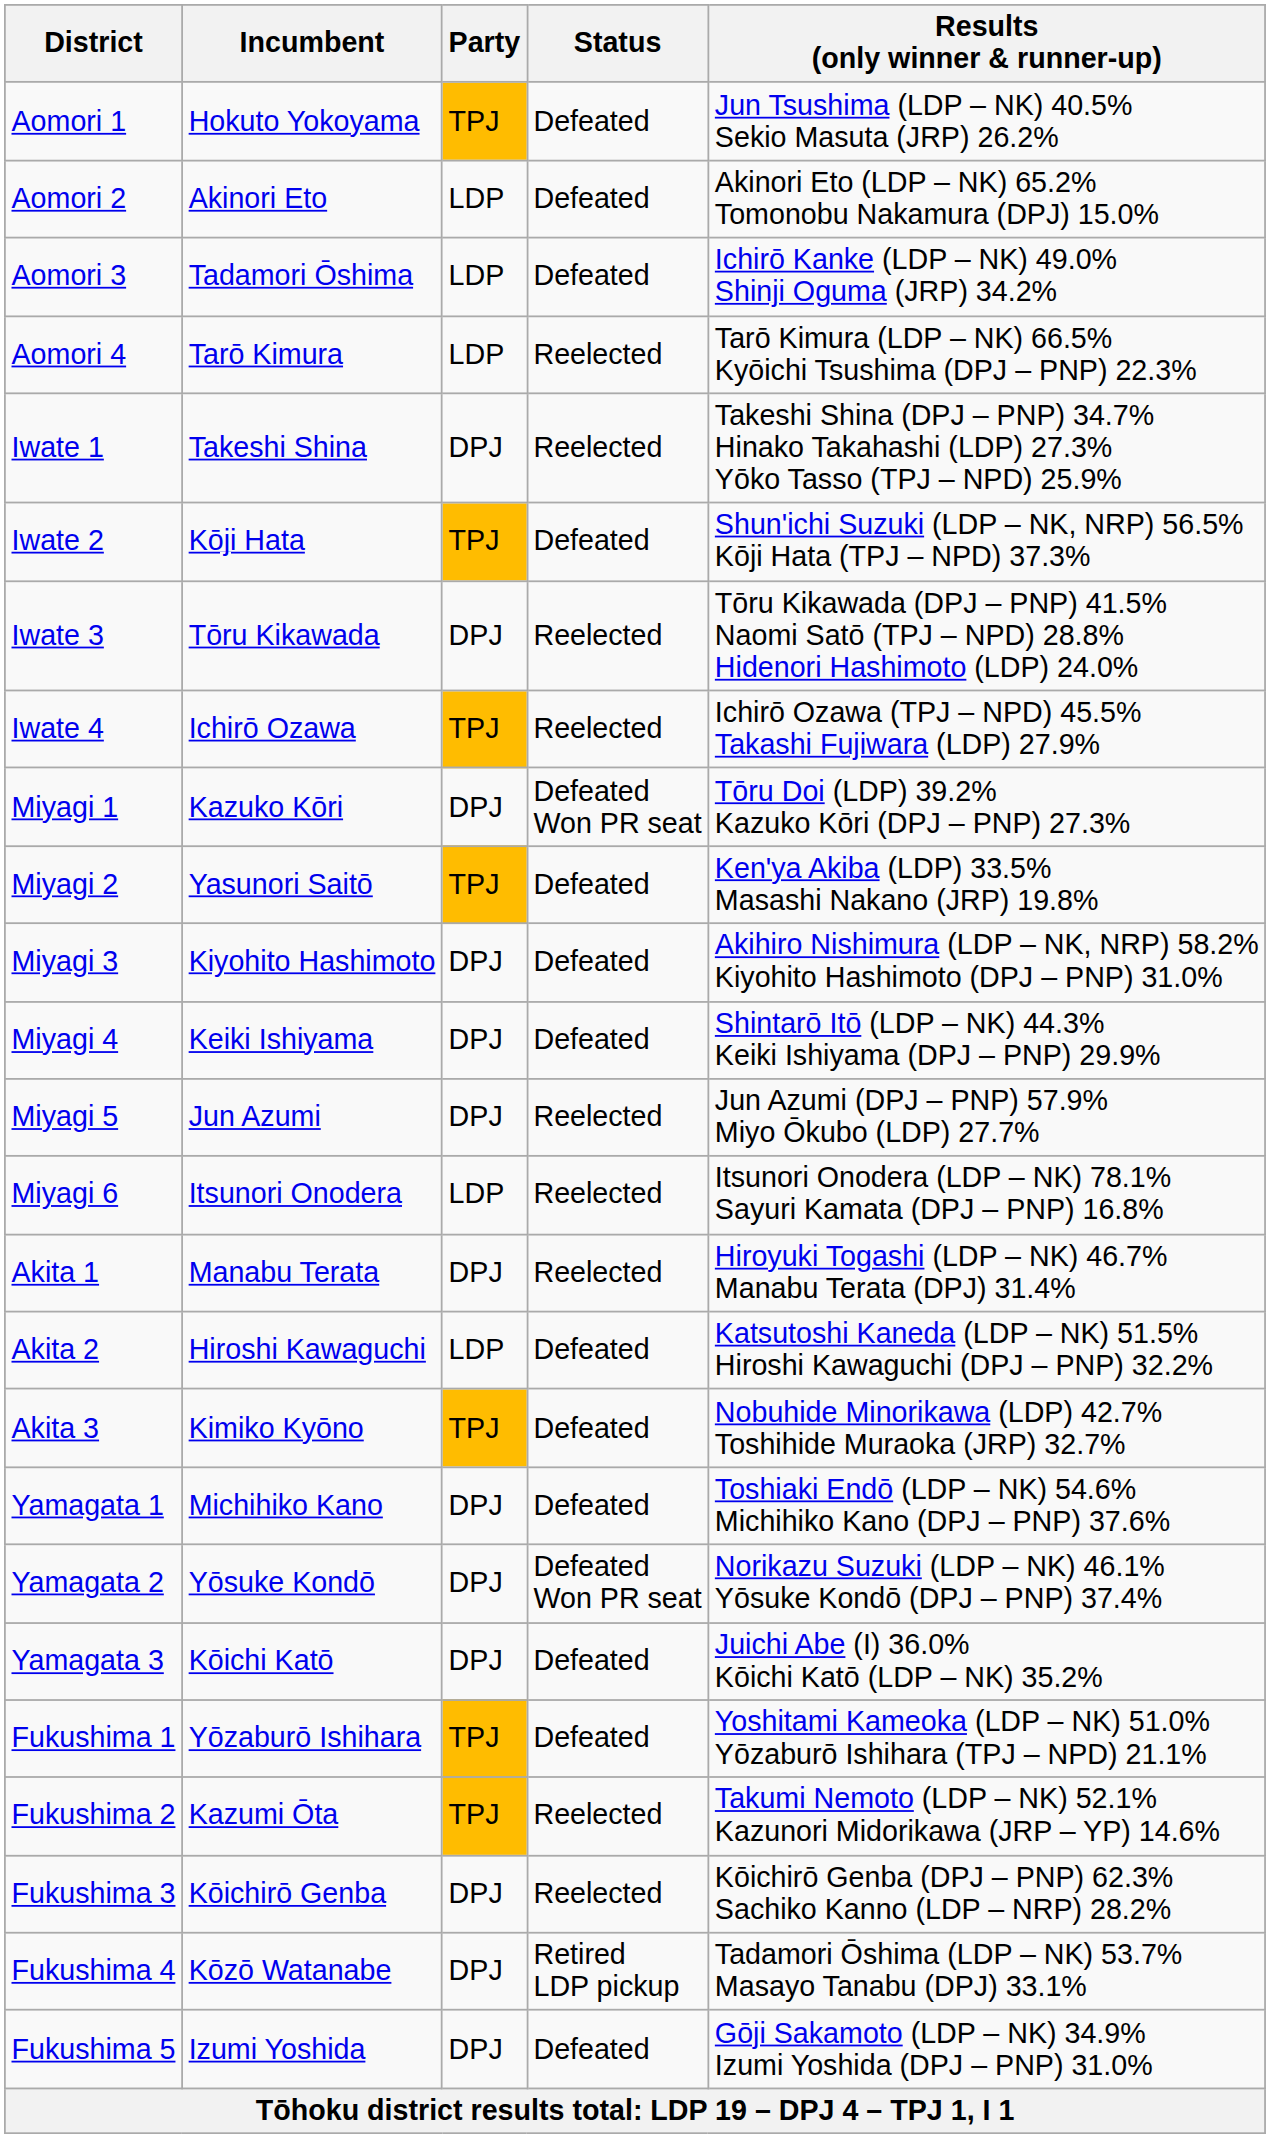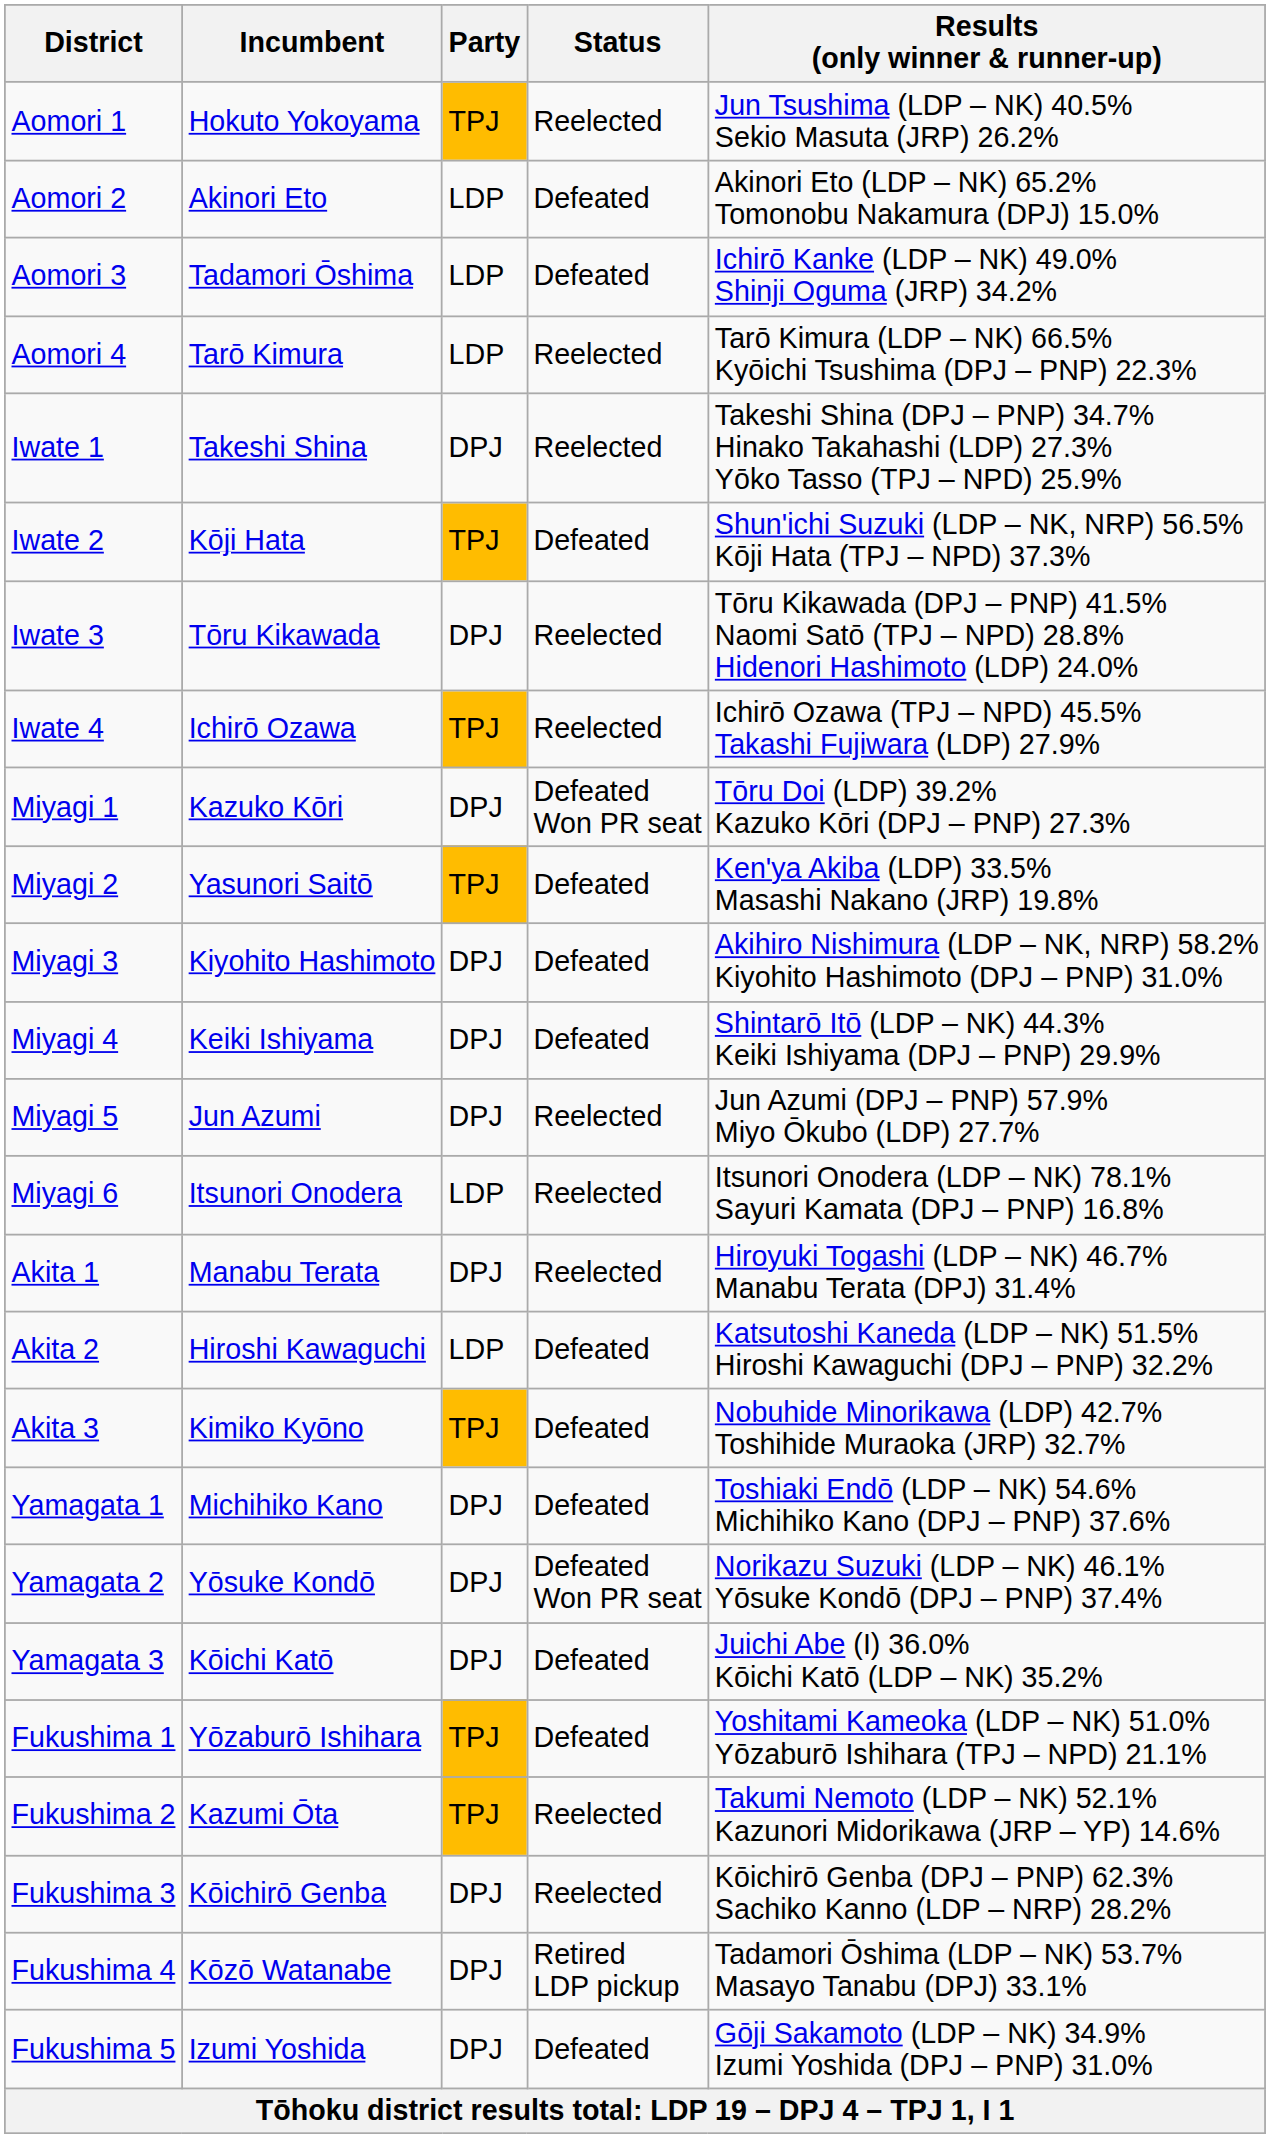 <table class="wikitable">
 <tr>
 <th>District</th>
 <th>Incumbent</th>
 <th>Party</th>
 <th>Status</th>
 <th>Results<br>(only winner & runner-up)</th>
 </tr>
 <tr>
 <td><a href='#'>Aomori 1</a></td>
 <td><a href='#'>Hokuto Yokoyama</a></td>
 <td bgcolor="#FFBC00">TPJ</td>
-<td>Defeated</td>
+<td>Reelected</td>
 <td><a href='#'>Jun Tsushima</a> (LDP – NK) 40.5%<br>Sekio Masuta (JRP) 26.2%</td>
 </tr>
 <tr>
 <td><a href='#'>Aomori 2</a></td>
 <td><a href='#'>Akinori Eto</a></td>
 <td>LDP</td>
 <td>Defeated</td>
 <td>Akinori Eto (LDP – NK) 65.2%<br>Tomonobu Nakamura (DPJ) 15.0%</td>
 </tr>
 <tr>
 <td><a href='#'>Aomori 3</a></td>
 <td><a href='#'>Tadamori Ōshima</a></td>
 <td>LDP</td>
 <td>Defeated</td>
 <td><a href='#'>Ichirō Kanke</a> (LDP – NK) 49.0%<br><a href='#'>Shinji Oguma</a> (JRP) 34.2%</td>
 </tr>
 <tr>
 <td><a href='#'>Aomori 4</a></td>
 <td><a href='#'>Tarō Kimura</a></td>
 <td>LDP</td>
 <td>Reelected</td>
 <td>Tarō Kimura (LDP – NK) 66.5%<br>Kyōichi Tsushima (DPJ – PNP) 22.3%</td>
 </tr>
 <tr>
 <td><a href='#'>Iwate 1</a></td>
 <td><a href='#'>Takeshi Shina</a></td>
 <td>DPJ</td>
 <td>Reelected</td>
 <td>Takeshi Shina (DPJ – PNP) 34.7%<br>Hinako Takahashi (LDP) 27.3%<br>Yōko Tasso (TPJ – NPD) 25.9%</td>
 </tr>
 <tr>
 <td><a href='#'>Iwate 2</a></td>
 <td><a href='#'>Kōji Hata</a></td>
 <td bgcolor="#FFBC00">TPJ</td>
 <td>Defeated</td>
 <td><a href='#'>Shun'ichi Suzuki</a> (LDP – NK, NRP) 56.5%<br>Kōji Hata (TPJ – NPD) 37.3%</td>
 </tr>
 <tr>
 <td><a href='#'>Iwate 3</a></td>
 <td><a href='#'>Tōru Kikawada</a></td>
 <td>DPJ</td>
 <td>Reelected</td>
 <td>Tōru Kikawada (DPJ – PNP) 41.5%<br>Naomi Satō (TPJ – NPD) 28.8%<br><a href='#'>Hidenori Hashimoto</a> (LDP) 24.0%</td>
 </tr>
 <tr>
 <td><a href='#'>Iwate 4</a></td>
 <td><a href='#'>Ichirō Ozawa</a></td>
 <td bgcolor="#FFBC00">TPJ</td>
 <td>Reelected</td>
 <td>Ichirō Ozawa (TPJ – NPD) 45.5%<br><a href='#'>Takashi Fujiwara</a> (LDP) 27.9%</td>
 </tr>
 <tr>
 <td><a href='#'>Miyagi 1</a></td>
 <td><a href='#'>Kazuko Kōri</a></td>
 <td>DPJ</td>
 <td>Defeated<br>Won PR seat</td>
 <td><a href='#'>Tōru Doi</a> (LDP) 39.2%<br> Kazuko Kōri (DPJ – PNP) 27.3%</td>
 </tr>
 <tr>
 <td><a href='#'>Miyagi 2</a></td>
 <td><a href='#'>Yasunori Saitō</a></td>
 <td bgcolor="#FFBC00">TPJ</td>
 <td>Defeated</td>
 <td><a href='#'>Ken'ya Akiba</a> (LDP) 33.5%<br>Masashi Nakano (JRP) 19.8%</td>
 </tr>
 <tr>
 <td><a href='#'>Miyagi 3</a></td>
 <td><a href='#'>Kiyohito Hashimoto</a></td>
 <td>DPJ</td>
 <td>Defeated</td>
 <td><a href='#'>Akihiro Nishimura</a> (LDP – NK, NRP) 58.2%<br>Kiyohito Hashimoto (DPJ – PNP) 31.0%</td>
 </tr>
 <tr>
 <td><a href='#'>Miyagi 4</a></td>
 <td><a href='#'>Keiki Ishiyama</a></td>
 <td>DPJ</td>
 <td>Defeated</td>
 <td><a href='#'>Shintarō Itō</a> (LDP – NK) 44.3%<br>Keiki Ishiyama (DPJ – PNP) 29.9%</td>
 </tr>
 <tr>
 <td><a href='#'>Miyagi 5</a></td>
 <td><a href='#'>Jun Azumi</a></td>
 <td>DPJ</td>
 <td>Reelected</td>
 <td>Jun Azumi (DPJ – PNP) 57.9%<br>Miyo Ōkubo (LDP) 27.7%</td>
 </tr>
 <tr>
 <td><a href='#'>Miyagi 6</a></td>
 <td><a href='#'>Itsunori Onodera</a></td>
 <td>LDP</td>
 <td>Reelected</td>
 <td>Itsunori Onodera (LDP – NK) 78.1%<br>Sayuri Kamata (DPJ – PNP) 16.8%</td>
 </tr>
 <tr>
 <td><a href='#'>Akita 1</a></td>
 <td><a href='#'>Manabu Terata</a></td>
 <td>DPJ</td>
 <td>Reelected</td>
 <td><a href='#'>Hiroyuki Togashi</a> (LDP – NK) 46.7%<br>Manabu Terata (DPJ) 31.4%</td>
 </tr>
 <tr>
 <td><a href='#'>Akita 2</a></td>
 <td><a href='#'>Hiroshi Kawaguchi</a></td>
 <td>LDP</td>
 <td>Defeated</td>
 <td><a href='#'>Katsutoshi Kaneda</a> (LDP – NK) 51.5%<br>Hiroshi Kawaguchi (DPJ – PNP) 32.2%</td>
 </tr>
 <tr>
 <td><a href='#'>Akita 3</a></td>
 <td><a href='#'>Kimiko Kyōno</a></td>
 <td bgcolor="#FFBC00">TPJ</td>
 <td>Defeated</td>
 <td><a href='#'>Nobuhide Minorikawa</a> (LDP) 42.7%<br>Toshihide Muraoka (JRP) 32.7%</td>
 </tr>
 <tr>
 <td><a href='#'>Yamagata 1</a></td>
 <td><a href='#'>Michihiko Kano</a></td>
 <td>DPJ</td>
 <td>Defeated</td>
 <td><a href='#'>Toshiaki Endō</a> (LDP – NK) 54.6%<br>Michihiko Kano (DPJ – PNP) 37.6%</td>
 </tr>
 <tr>
 <td><a href='#'>Yamagata 2</a></td>
 <td><a href='#'>Yōsuke Kondō</a></td>
 <td>DPJ</td>
 <td>Defeated<br>Won PR seat</td>
 <td><a href='#'>Norikazu Suzuki</a> (LDP – NK) 46.1%<br>Yōsuke Kondō (DPJ – PNP) 37.4%</td>
 </tr>
 <tr>
 <td><a href='#'>Yamagata 3</a></td>
 <td><a href='#'>Kōichi Katō</a></td>
 <td>DPJ</td>
 <td>Defeated</td>
 <td><a href='#'>Juichi Abe</a> (I) 36.0%<br>Kōichi Katō (LDP – NK) 35.2%</td>
 </tr>
 <tr>
 <td><a href='#'>Fukushima 1</a></td>
 <td><a href='#'>Yōzaburō Ishihara</a></td>
 <td bgcolor="#FFBC00">TPJ</td>
 <td>Defeated</td>
 <td><a href='#'>Yoshitami Kameoka</a> (LDP – NK) 51.0%<br>Yōzaburō Ishihara (TPJ – NPD) 21.1%</td>
 </tr>
 <tr>
 <td><a href='#'>Fukushima 2</a></td>
 <td><a href='#'>Kazumi Ōta</a></td>
 <td bgcolor="#FFBC00">TPJ</td>
 <td>Reelected</td>
 <td><a href='#'>Takumi Nemoto</a> (LDP – NK) 52.1%<br>Kazunori Midorikawa (JRP – YP) 14.6%</td>
 </tr>
 <tr>
 <td><a href='#'>Fukushima 3</a></td>
 <td><a href='#'>Kōichirō Genba</a></td>
 <td>DPJ</td>
 <td>Reelected</td>
 <td>Kōichirō Genba (DPJ – PNP) 62.3%<br>Sachiko Kanno (LDP – NRP) 28.2%</td>
 </tr>
 <tr>
 <td><a href='#'>Fukushima 4</a></td>
 <td><a href='#'>Kōzō Watanabe</a></td>
 <td>DPJ</td>
 <td>Retired<br>LDP pickup</td>
 <td>Tadamori Ōshima (LDP – NK) 53.7%<br>Masayo Tanabu (DPJ) 33.1%</td>
 </tr>
 <tr>
 <td><a href='#'>Fukushima 5</a></td>
 <td><a href='#'>Izumi Yoshida</a></td>
 <td>DPJ</td>
 <td>Defeated</td>
 <td><a href='#'>Gōji Sakamoto</a> (LDP – NK) 34.9%<br>Izumi Yoshida (DPJ – PNP) 31.0%</td>
 </tr>
 <tr>
 <th colspan="5">Tōhoku district results total: LDP 19 – DPJ 4 – TPJ 1, I 1</th>
 </tr>
 </table>
